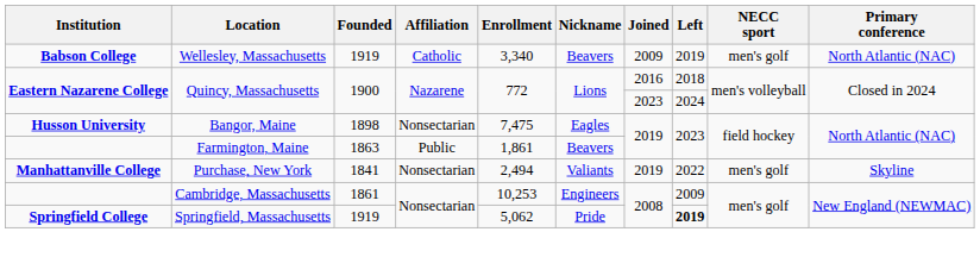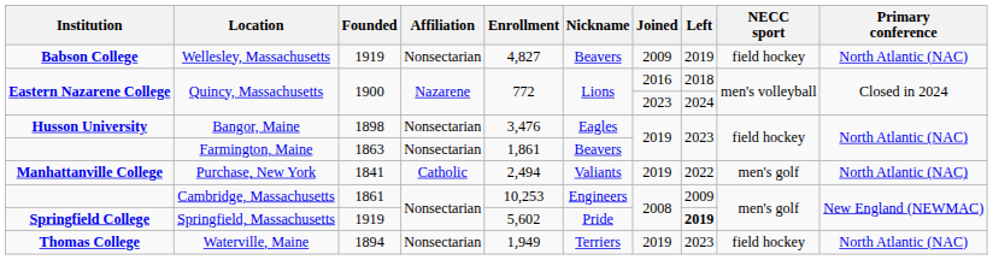 <table class="wikitable sortable" style="text-align:center">
 <tr>
 <th>Institution</th>
 <th>Location</th>
 <th>Founded</th>
 <th>Affiliation</th>
 <th>Enrollment</th>
 <th>Nickname</th>
 <th>Joined</th>
 <th>Left</th>
 <th>NECC<br>sport</th>
 <th>Primary<br>conference</th>
 </tr>
 <tr>
 <td><strong><a href='#'>Babson College</a></strong></td>
 <td><a href='#'>Wellesley, Massachusetts</a></td>
 <td>1919</td>
-<td><a href='#'>Catholic</a><br></td>
-<td>3,340</td>
+<td>Nonsectarian</td>
+<td>4,827</td>
 <td><a href='#'>Beavers</a></td>
 <td>2009</td>
 <td>2019</td>
-<td>men's golf</td>
+<td>field hockey</td>
 <td><a href='#'>North Atlantic (NAC)</a></td>
 </tr>
 <tr>
 <td rowspan="2"><strong><a href='#'>Eastern Nazarene College</a></strong></td>
 <td rowspan="2"><a href='#'>Quincy, Massachusetts</a></td>
 <td rowspan="2">1900</td>
 <td rowspan="2"><a href='#'>Nazarene</a></td>
 <td rowspan="2">772</td>
 <td rowspan="2"><a href='#'>Lions</a></td>
 <td>2016</td>
 <td>2018</td>
 <td rowspan="2">men's volleyball</td>
 <td rowspan="2">Closed in 2024</td>
 </tr>
 <tr>
 <td>2023</td>
 <td>2024</td>
 </tr>
 <tr>
 <td><strong><a href='#'>Husson University</a></strong></td>
 <td><a href='#'>Bangor, Maine</a></td>
 <td>1898</td>
 <td>Nonsectarian</td>
-<td>7,475</td>
+<td>3,476</td>
 <td><a href='#'>Eagles</a></td>
 <td rowspan="2">2019</td>
 <td rowspan="2">2023</td>
 <td rowspan="2">field hockey</td>
 <td rowspan="2"><a href='#'>North Atlantic (NAC)</a></td>
 </tr>
 <tr>
 <td></td>
 <td><a href='#'>Farmington, Maine</a></td>
 <td>1863</td>
-<td>Public</td>
+<td>Nonsectarian</td>
 <td>1,861</td>
 <td><a href='#'>Beavers</a></td>
 </tr>
 <tr>
 <td><strong><a href='#'>Manhattanville College</a></strong></td>
 <td><a href='#'>Purchase, New York</a></td>
 <td>1841</td>
-<td>Nonsectarian</td>
+<td><a href='#'>Catholic</a><br></td>
 <td>2,494</td>
 <td><a href='#'>Valiants</a></td>
 <td>2019</td>
 <td>2022</td>
 <td>men's golf</td>
-<td><a href='#'>Skyline</a></td>
+<td><a href='#'>North Atlantic (NAC)</a></td>
 </tr>
 <tr>
 <td><strong></strong><br></td>
 <td><a href='#'>Cambridge, Massachusetts</a></td>
 <td>1861</td>
 <td rowspan="2">Nonsectarian</td>
 <td>10,253</td>
 <td><a href='#'>Engineers</a></td>
 <td rowspan="2">2008</td>
 <td>2009</td>
 <td rowspan="2">men's golf</td>
 <td rowspan="2"><a href='#'>New England (NEWMAC)</a></td>
 </tr>
 <tr>
 <td><strong><a href='#'>Springfield College</a></strong></td>
 <td><a href='#'>Springfield, Massachusetts</a></td>
 <td>1919</td>
-<td>5,062</td>
+<td>5,602</td>
 <td><a href='#'>Pride</a></td>
 <td><strong>2019</strong></td>
 </tr>
+<tr>
+<td><strong><a href='#'>Thomas College</a></strong></td>
+<td><a href='#'>Waterville, Maine</a></td>
+<td>1894</td>
+<td>Nonsectarian</td>
+<td>1,949</td>
+<td><a href='#'>Terriers</a></td>
+<td>2019</td>
+<td>2023</td>
+<td>field hockey</td>
+<td><a href='#'>North Atlantic (NAC)</a></td>
+</tr>
 </table>
